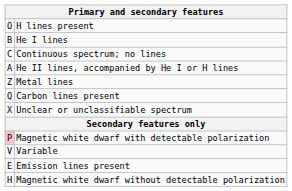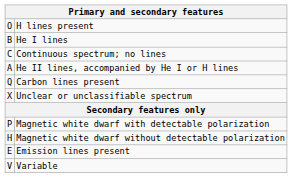 <table class="wikitable" style="float: right">
 <tr>
 <th colspan="2">Primary and secondary features</th>
 </tr>
 <tr>
 <td>O</td>
 <td>H lines present</td>
 </tr>
 <tr>
 <td>B</td>
 <td>He I lines</td>
 </tr>
 <tr>
 <td>C</td>
 <td>Continuous spectrum; no lines</td>
 </tr>
 <tr>
 <td>A</td>
 <td>He II lines, accompanied by He I or H lines</td>
 </tr>
 <tr>
-<td>Z</td>
-<td>Metal lines</td>
-</tr>
-<tr>
 <td>Q</td>
 <td>Carbon lines present</td>
 </tr>
 <tr>
 <td>X</td>
 <td>Unclear or unclassifiable spectrum</td>
 </tr>
 <tr>
 <th colspan="2">Secondary features only</th>
 </tr>
 <tr>
-<td style="background: pink;">P</td>
+<td>P</td>
 <td>Magnetic white dwarf with detectable polarization</td>
 </tr>
 <tr>
-<td>V</td>
-<td>Variable</td>
+<td>H</td>
+<td>Magnetic white dwarf without detectable polarization</td>
 </tr>
 <tr>
 <td>E</td>
 <td>Emission lines present</td>
 </tr>
 <tr>
-<td>H</td>
-<td>Magnetic white dwarf without detectable polarization</td>
+<td>V</td>
+<td>Variable</td>
 </tr>
 </table>
